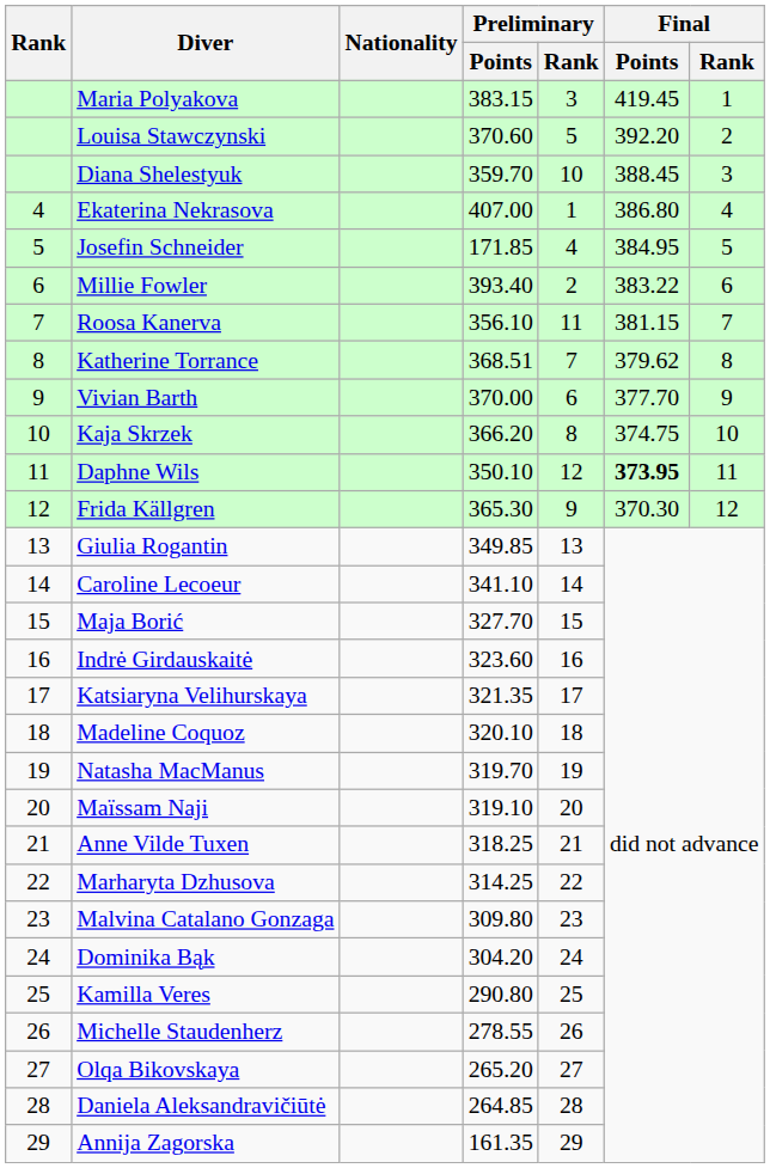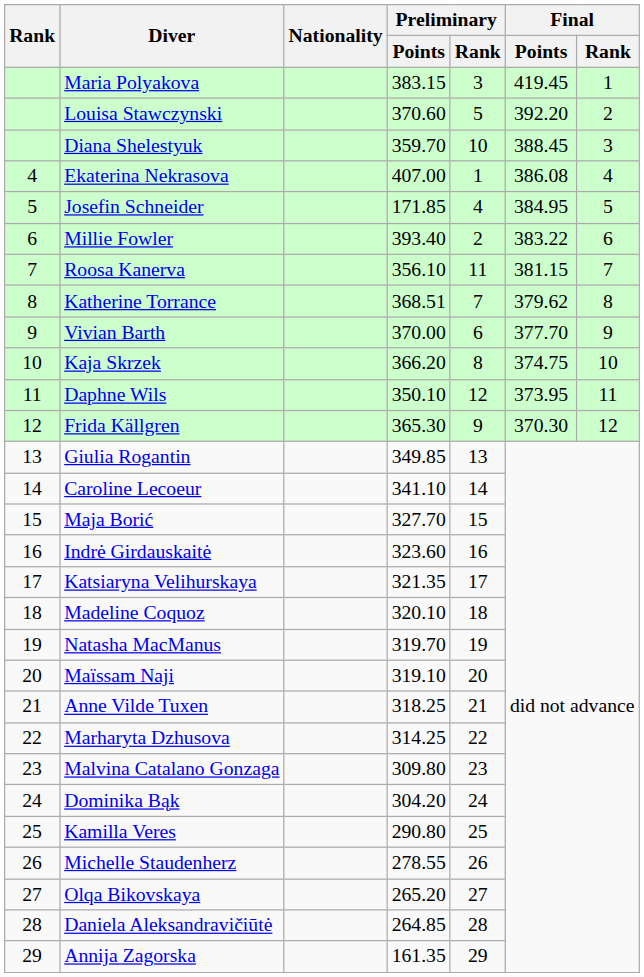 <table class="wikitable sortable" style="text-align:center">
 <tr>
 <th rowspan=2>Rank</th>
 <th rowspan=2>Diver</th>
 <th rowspan=2>Nationality</th>
 <th colspan=2>Preliminary</th>
 <th colspan=2>Final</th>
 </tr>
 <tr>
 <th>Points</th>
 <th>Rank</th>
 <th>Points</th>
 <th>Rank</th>
 </tr>
 <tr bgcolor="ccffcc">
 <td></td>
 <td align=left><a href='#'>Maria Polyakova</a></td>
 <td align=left></td>
 <td>383.15</td>
 <td>3</td>
 <td>419.45</td>
 <td>1</td>
 </tr>
 <tr bgcolor="ccffcc">
 <td></td>
 <td align=left><a href='#'>Louisa Stawczynski</a></td>
 <td align=left></td>
 <td>370.60</td>
 <td>5</td>
 <td>392.20</td>
 <td>2</td>
 </tr>
 <tr bgcolor="ccffcc">
 <td></td>
 <td align=left><a href='#'>Diana Shelestyuk</a></td>
 <td align=left></td>
 <td>359.70</td>
 <td>10</td>
 <td>388.45</td>
 <td>3</td>
 </tr>
 <tr bgcolor="ccffcc">
 <td>4</td>
 <td align=left><a href='#'>Ekaterina Nekrasova</a></td>
 <td align=left></td>
 <td>407.00</td>
 <td>1</td>
-<td>386.80</td>
+<td>386.08</td>
 <td>4</td>
 </tr>
 <tr bgcolor="ccffcc">
 <td>5</td>
 <td align=left><a href='#'>Josefin Schneider</a></td>
 <td align=left></td>
 <td>171.85</td>
 <td>4</td>
 <td>384.95</td>
 <td>5</td>
 </tr>
 <tr bgcolor="ccffcc">
 <td>6</td>
 <td align=left><a href='#'>Millie Fowler</a></td>
 <td align=left></td>
 <td>393.40</td>
 <td>2</td>
 <td>383.22</td>
 <td>6</td>
 </tr>
 <tr bgcolor="ccffcc">
 <td>7</td>
 <td align=left><a href='#'>Roosa Kanerva</a></td>
 <td align=left></td>
 <td>356.10</td>
 <td>11</td>
 <td>381.15</td>
 <td>7</td>
 </tr>
 <tr bgcolor="ccffcc">
 <td>8</td>
 <td align=left><a href='#'>Katherine Torrance</a></td>
 <td align=left></td>
 <td>368.51</td>
 <td>7</td>
 <td>379.62</td>
 <td>8</td>
 </tr>
 <tr bgcolor="ccffcc">
 <td>9</td>
 <td align=left><a href='#'>Vivian Barth</a></td>
 <td align=left></td>
 <td>370.00</td>
 <td>6</td>
 <td>377.70</td>
 <td>9</td>
 </tr>
 <tr bgcolor="ccffcc">
 <td>10</td>
 <td align=left><a href='#'>Kaja Skrzek</a></td>
 <td align=left></td>
 <td>366.20</td>
 <td>8</td>
 <td>374.75</td>
 <td>10</td>
 </tr>
 <tr bgcolor="ccffcc">
 <td>11</td>
 <td align=left><a href='#'>Daphne Wils</a></td>
 <td align=left></td>
 <td>350.10</td>
 <td>12</td>
-<td><strong>373.95</strong></td>
+<td>373.95</td>
 <td>11</td>
 </tr>
 <tr bgcolor="ccffcc">
 <td>12</td>
 <td align=left><a href='#'>Frida Källgren</a></td>
 <td align=left></td>
 <td>365.30</td>
 <td>9</td>
 <td>370.30</td>
 <td>12</td>
 </tr>
 <tr>
 <td>13</td>
 <td align=left><a href='#'>Giulia Rogantin</a></td>
 <td align=left></td>
 <td>349.85</td>
 <td>13</td>
 <td colspan=2 rowspan=17>did not advance</td>
 </tr>
 <tr>
 <td>14</td>
 <td align=left><a href='#'>Caroline Lecoeur</a></td>
 <td align=left></td>
 <td>341.10</td>
 <td>14</td>
 </tr>
 <tr>
 <td>15</td>
 <td align=left><a href='#'>Maja Borić</a></td>
 <td align=left></td>
 <td>327.70</td>
 <td>15</td>
 </tr>
 <tr>
 <td>16</td>
 <td align=left><a href='#'>Indrė Girdauskaitė</a></td>
 <td align=left></td>
 <td>323.60</td>
 <td>16</td>
 </tr>
 <tr>
 <td>17</td>
 <td align=left><a href='#'>Katsiaryna Velihurskaya</a></td>
 <td align=left></td>
 <td>321.35</td>
 <td>17</td>
 </tr>
 <tr>
 <td>18</td>
 <td align=left><a href='#'>Madeline Coquoz</a></td>
 <td align=left></td>
 <td>320.10</td>
 <td>18</td>
 </tr>
 <tr>
 <td>19</td>
 <td align=left><a href='#'>Natasha MacManus</a></td>
 <td align=left></td>
 <td>319.70</td>
 <td>19</td>
 </tr>
 <tr>
 <td>20</td>
 <td align=left><a href='#'>Maïssam Naji</a></td>
 <td align=left></td>
 <td>319.10</td>
 <td>20</td>
 </tr>
 <tr>
 <td>21</td>
 <td align=left><a href='#'>Anne Vilde Tuxen</a></td>
 <td align=left></td>
 <td>318.25</td>
 <td>21</td>
 </tr>
 <tr>
 <td>22</td>
 <td align=left><a href='#'>Marharyta Dzhusova</a></td>
 <td align=left></td>
 <td>314.25</td>
 <td>22</td>
 </tr>
 <tr>
 <td>23</td>
 <td align=left><a href='#'>Malvina Catalano Gonzaga</a></td>
 <td align=left></td>
 <td>309.80</td>
 <td>23</td>
 </tr>
 <tr>
 <td>24</td>
 <td align=left><a href='#'>Dominika Bąk</a></td>
 <td align=left></td>
 <td>304.20</td>
 <td>24</td>
 </tr>
 <tr>
 <td>25</td>
 <td align=left><a href='#'>Kamilla Veres</a></td>
 <td align=left></td>
 <td>290.80</td>
 <td>25</td>
 </tr>
 <tr>
 <td>26</td>
 <td align=left><a href='#'>Michelle Staudenherz</a></td>
 <td align=left></td>
 <td>278.55</td>
 <td>26</td>
 </tr>
 <tr>
 <td>27</td>
 <td align=left><a href='#'>Olqa Bikovskaya</a></td>
 <td align=left></td>
 <td>265.20</td>
 <td>27</td>
 </tr>
 <tr>
 <td>28</td>
 <td align=left><a href='#'>Daniela Aleksandravičiūtė</a></td>
 <td align=left></td>
 <td>264.85</td>
 <td>28</td>
 </tr>
 <tr>
 <td>29</td>
 <td align=left><a href='#'>Annija Zagorska</a></td>
 <td align=left></td>
 <td>161.35</td>
 <td>29</td>
 </tr>
 </table>
